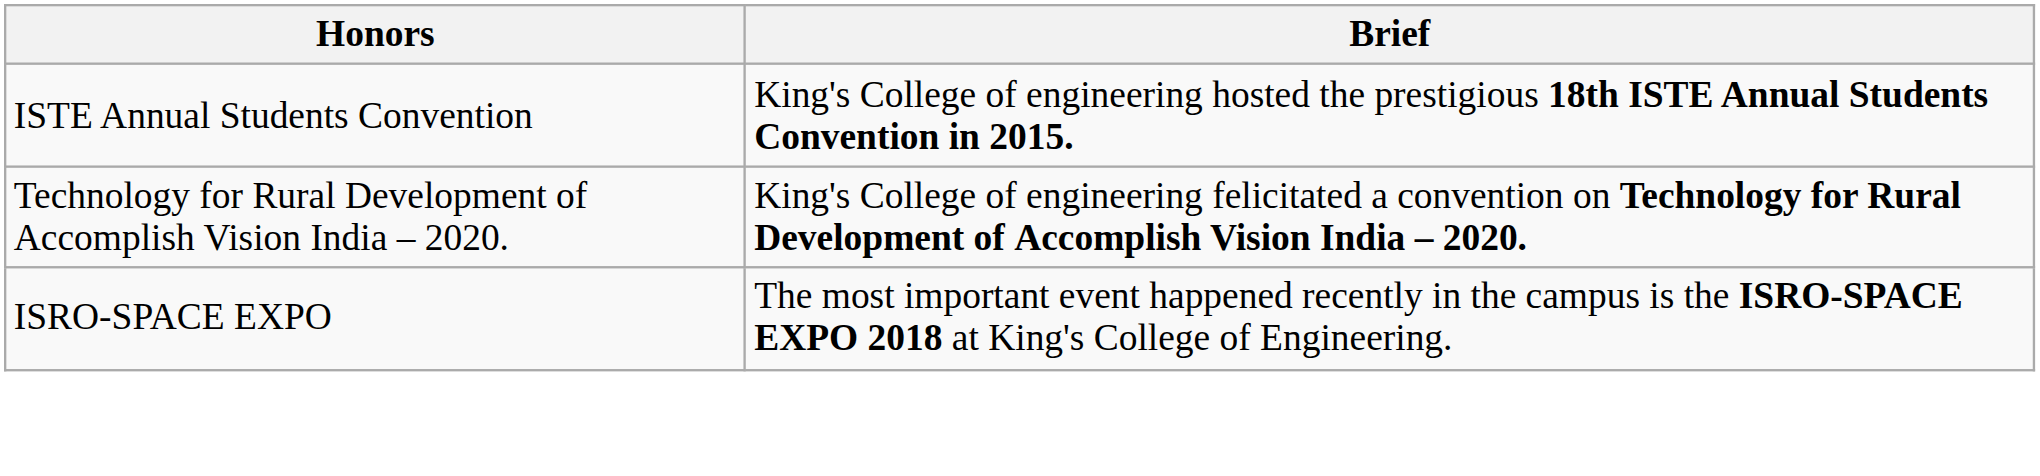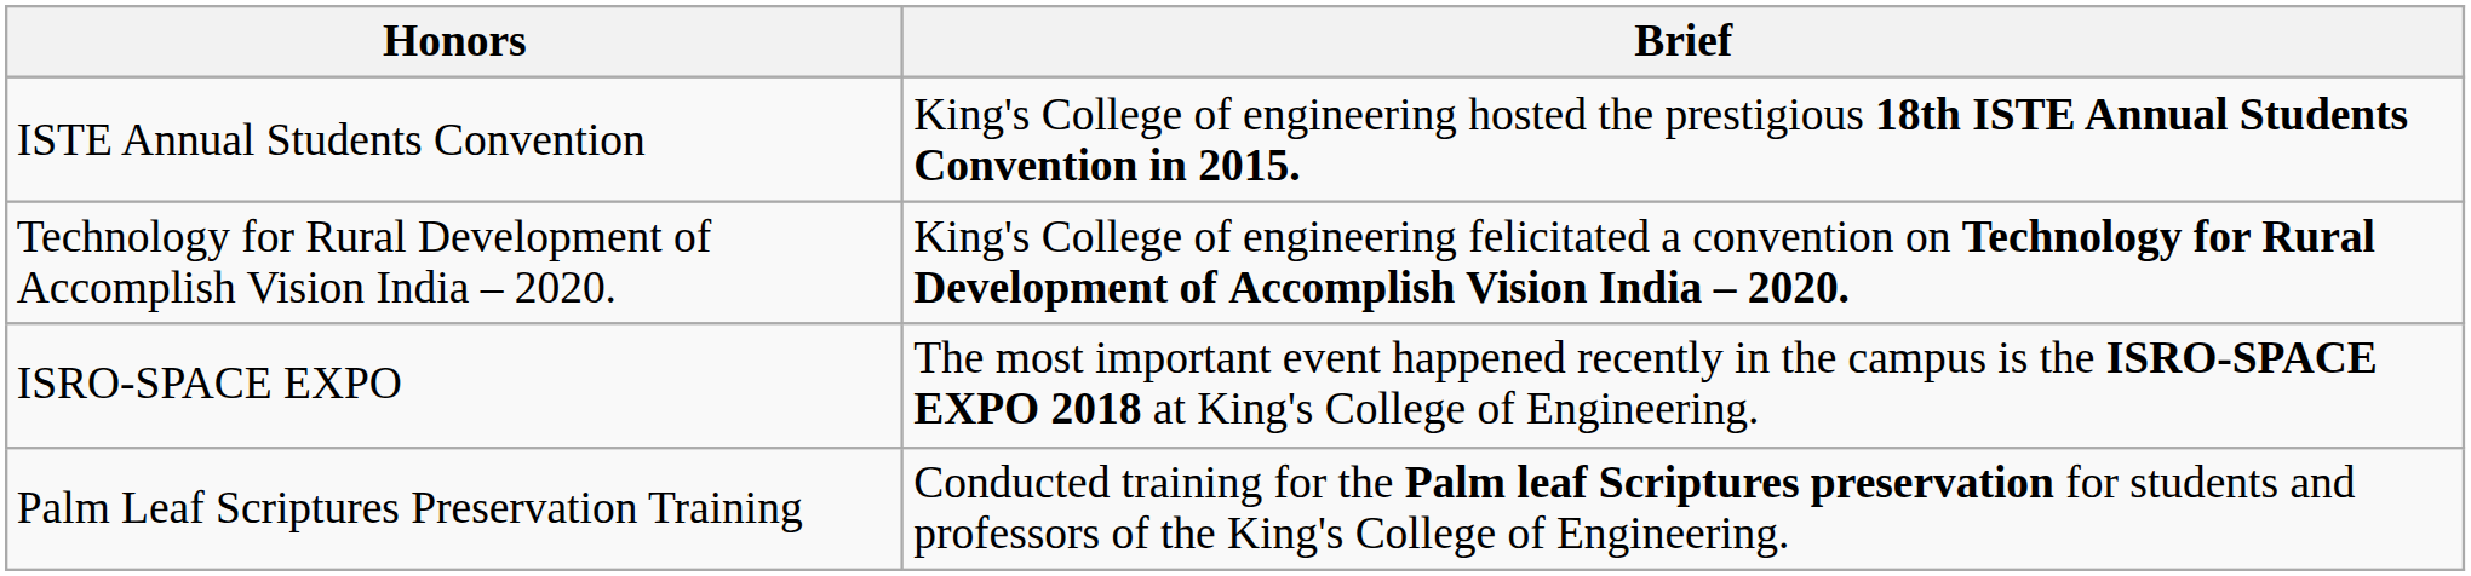 <table class="wikitable">
 <tr>
 <th>Honors</th>
 <th>Brief</th>
 </tr>
 <tr>
 <td>ISTE Annual Students Convention</td>
 <td>King's College of engineering hosted the prestigious <strong>18th  ISTE Annual Students Convention in  2015</strong><strong>.</strong></td>
 </tr>
 <tr>
 <td>Technology for Rural Development of Accomplish Vision India –  2020.</td>
 <td>King's College of engineering felicitated a convention on <strong>Technology for Rural  Development of</strong> <strong>Accomplish Vision India – 2020.</strong></td>
 </tr>
 <tr>
 <td>ISRO-SPACE EXPO</td>
 <td>The most important event happened recently in the campus is the <strong>ISRO-SPACE EXPO 2018</strong> at King's College of Engineering.</td>
 </tr>
+<tr>
+<td>Palm Leaf Scriptures Preservation Training</td>
+<td>Conducted training for the <strong>Palm leaf Scriptures  preservation</strong> for students and professors of the King's College of  Engineering.</td>
+</tr>
 </table>
